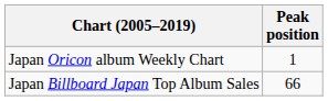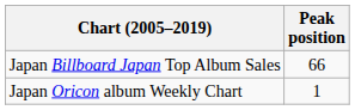 <table class="wikitable sortable">
 <tr>
 <th>Chart (2005–2019)</th>
 <th>Peak<br>position</th>
 </tr>
 <tr>
+<td>Japan <em><a href='#'>Billboard Japan</a></em> Top Album Sales</td>
+<td align="center">66</td>
+</tr>
+<tr>
 <td>Japan <em><a href='#'>Oricon</a></em> album Weekly Chart</td>
 <td align="center">1</td>
 </tr>
-<tr>
-<td>Japan <em><a href='#'>Billboard Japan</a></em> Top Album Sales</td>
-<td align="center">66</td>
-</tr>
 </table>
